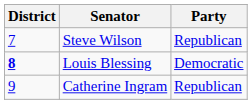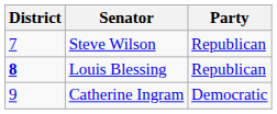 <table class="wikitable">
 <tr>
 <th>District</th>
 <th>Senator</th>
 <th>Party</th>
 </tr>
 <tr>
 <td><a href='#'>7</a></td>
 <td><a href='#'>Steve Wilson</a></td>
 <td><a href='#'>Republican</a></td>
 </tr>
 <tr>
 <td><strong><a href='#'>8</a></strong></td>
 <td><a href='#'>Louis Blessing</a></td>
-<td><a href='#'>Democratic</a></td>
+<td><a href='#'>Republican</a></td>
 </tr>
 <tr>
 <td><a href='#'>9</a></td>
 <td><a href='#'>Catherine Ingram</a></td>
-<td><a href='#'>Republican</a></td>
+<td><a href='#'>Democratic</a></td>
 </tr>
 </table>
